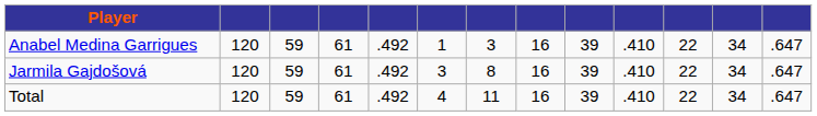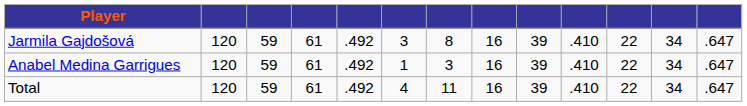 <table class="wikitable" style="text-align:center">
 <tr>
 <th style="background:#333399; color:#FF5800" width="200px">Player</th>
 <th style="background:#333399; color:#FF5800" width="40px"></th>
 <th style="background:#333399; color:#FF5800" width="40px"></th>
 <th style="background:#333399; color:#FF5800" width="40px"></th>
 <th style="background:#333399; color:#FF5800" width="40px"></th>
 <th style="background:#333399; color:#FF5800" width="40px"></th>
 <th style="background:#333399; color:#FF5800" width="40px"></th>
 <th style="background:#333399; color:#FF5800" width="40px"></th>
 <th style="background:#333399; color:#FF5800" width="40px"></th>
 <th style="background:#333399; color:#FF5800" width="40px"></th>
 <th style="background:#333399; color:#FF5800" width="40px"></th>
 <th style="background:#333399; color:#FF5800" width="40px"></th>
 <th style="background:#333399; color:#FF5800" width="40px"></th>
 </tr>
 <tr>
-<td style="text-align:left"><a href='#'>Anabel Medina Garrigues</a></td>
+<td style="text-align:left"><a href='#'>Jarmila Gajdošová</a></td>
 <td>120</td>
 <td>59</td>
 <td>61</td>
 <td>.492</td>
-<td>1</td>
 <td>3</td>
+<td>8</td>
 <td>16</td>
 <td>39</td>
 <td>.410</td>
 <td>22</td>
 <td>34</td>
 <td>.647</td>
 </tr>
 <tr>
-<td style="text-align:left"><a href='#'>Jarmila Gajdošová</a></td>
+<td style="text-align:left"><a href='#'>Anabel Medina Garrigues</a></td>
 <td>120</td>
 <td>59</td>
 <td>61</td>
 <td>.492</td>
+<td>1</td>
 <td>3</td>
-<td>8</td>
 <td>16</td>
 <td>39</td>
 <td>.410</td>
 <td>22</td>
 <td>34</td>
 <td>.647</td>
 </tr>
 <tr>
 <td style="text-align:left">Total</td>
 <td>120</td>
 <td>59</td>
 <td>61</td>
 <td>.492</td>
 <td>4</td>
 <td>11</td>
 <td>16</td>
 <td>39</td>
 <td>.410</td>
 <td>22</td>
 <td>34</td>
 <td>.647</td>
 </tr>
 </table>
